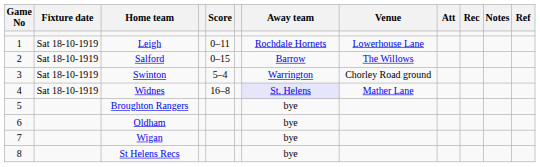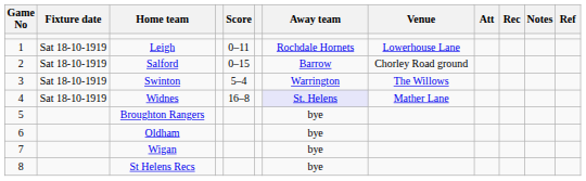 <table class="wikitable" style="text-align:center;">
 <tr>
 <th width=20 abbr="No">Game No</th>
 <th width=100 abbr="Date">Fixture date</th>
 <th width=150 abbr="Home team">Home team</th>
 <th width=5 abbr="space"></th>
 <th width=20 abbr="Score">Score</th>
 <th width=5 abbr="space"></th>
 <th width=150 abbr="Away team">Away team</th>
 <th width=150 abbr="Venue">Venue</th>
 <th width=30 abbr="Att">Att</th>
 <th width=30 abbr="Rec">Rec</th>
 <th width=20 abbr="Notes">Notes</th>
 <th width=30 abbr="Ref">Ref</th>
 </tr>
 <tr>
 <td></td>
 <td></td>
 <td></td>
 <td></td>
 <td></td>
 <td></td>
 <td></td>
 <td></td>
 <td></td>
 <td></td>
 <td></td>
 </tr>
 <tr>
 <td>1</td>
 <td>Sat 18-10-1919</td>
 <td><a href='#'>Leigh</a></td>
 <td></td>
 <td>0–11</td>
 <td></td>
 <td><a href='#'>Rochdale Hornets</a></td>
 <td><a href='#'>Lowerhouse Lane</a></td>
 <td></td>
 <td></td>
 <td></td>
 <td></td>
 </tr>
 <tr>
 <td>2</td>
 <td>Sat 18-10-1919</td>
 <td><a href='#'>Salford</a></td>
 <td></td>
 <td>0–15</td>
 <td></td>
 <td><a href='#'>Barrow</a></td>
-<td><a href='#'>The Willows</a></td>
+<td>Chorley Road ground</td>
 <td></td>
 <td></td>
 <td></td>
 <td></td>
 </tr>
 <tr>
 <td>3</td>
 <td>Sat 18-10-1919</td>
 <td><a href='#'>Swinton</a></td>
 <td></td>
 <td>5–4</td>
 <td></td>
 <td><a href='#'>Warrington</a></td>
-<td>Chorley Road ground</td>
+<td><a href='#'>The Willows</a></td>
 <td></td>
 <td></td>
 <td></td>
 <td></td>
 </tr>
 <tr>
 <td>4</td>
 <td>Sat 18-10-1919</td>
 <td><a href='#'>Widnes</a></td>
 <td></td>
 <td>16–8</td>
 <td></td>
 <td style="background: lavender;"><a href='#'>St. Helens</a></td>
 <td><a href='#'>Mather Lane</a></td>
 <td></td>
 <td></td>
 <td></td>
 <td></td>
 </tr>
 <tr>
 <td>5</td>
 <td></td>
 <td><a href='#'>Broughton Rangers</a></td>
 <td></td>
 <td></td>
 <td></td>
 <td>bye</td>
 <td></td>
 <td></td>
 <td></td>
 <td></td>
 <td></td>
 </tr>
 <tr>
 <td>6</td>
 <td></td>
 <td><a href='#'>Oldham</a></td>
 <td></td>
 <td></td>
 <td></td>
 <td>bye</td>
 <td></td>
 <td></td>
 <td></td>
 <td></td>
 <td></td>
 </tr>
 <tr>
 <td>7</td>
 <td></td>
 <td><a href='#'>Wigan</a></td>
 <td></td>
 <td></td>
 <td></td>
 <td>bye</td>
 <td></td>
 <td></td>
 <td></td>
 <td></td>
 <td></td>
 </tr>
 <tr>
 <td>8</td>
 <td></td>
 <td><a href='#'>St Helens Recs</a></td>
 <td></td>
 <td></td>
 <td></td>
 <td>bye</td>
 <td></td>
 <td></td>
 <td></td>
 <td></td>
 <td></td>
 </tr>
 </table>
